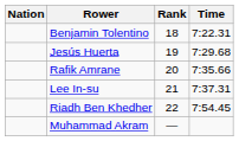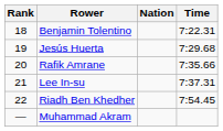 <table class="wikitable sortable" style="text-align:center">
 <tr>
+<th>Rank</th>
+<th>Rower</th>
 <th>Nation</th>
-<th>Rower</th>
-<th>Rank</th>
 <th>Time</th>
 </tr>
 <tr>
+<td>18</td>
+<td align=left><a href='#'>Benjamin Tolentino</a></td>
 <td align=left></td>
-<td align=left><a href='#'>Benjamin Tolentino</a></td>
-<td>18</td>
 <td>7:22.31</td>
 </tr>
 <tr>
+<td>19</td>
+<td align=left><a href='#'>Jesús Huerta</a></td>
 <td align=left></td>
-<td align=left><a href='#'>Jesús Huerta</a></td>
-<td>19</td>
 <td>7:29.68</td>
 </tr>
 <tr>
+<td>20</td>
+<td align=left><a href='#'>Rafik Amrane</a></td>
 <td align=left></td>
-<td align=left><a href='#'>Rafik Amrane</a></td>
-<td>20</td>
 <td>7:35.66</td>
 </tr>
 <tr>
+<td>21</td>
+<td align=left><a href='#'>Lee In-su</a></td>
 <td align=left></td>
-<td align=left><a href='#'>Lee In-su</a></td>
-<td>21</td>
 <td>7:37.31</td>
 </tr>
 <tr>
+<td>22</td>
+<td align=left><a href='#'>Riadh Ben Khedher</a></td>
 <td align=left></td>
-<td align=left><a href='#'>Riadh Ben Khedher</a></td>
-<td>22</td>
 <td>7:54.45</td>
 </tr>
 <tr>
+<td data-sort-value=23>—</td>
+<td align=left><a href='#'>Muhammad Akram</a></td>
 <td align=left></td>
-<td align=left><a href='#'>Muhammad Akram</a></td>
-<td data-sort-value=23>—</td>
 <td data-sort-value=9:99.99></td>
 </tr>
 </table>
